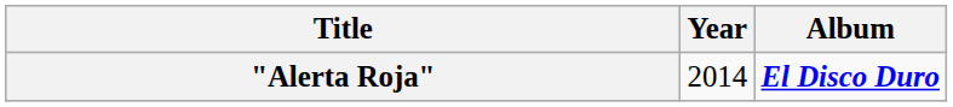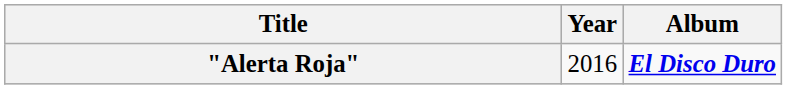 <table class="wikitable plainrowheaders" style="text-align:center;">
 <tr>
 <th scope="col" style="width:22em;">Title</th>
 <th scope="col">Year</th>
 <th scope="col">Album</th>
 </tr>
 <tr>
 <th scope="row">"Alerta Roja"<br></th>
-<td>2014</td>
+<td>2016</td>
 <td><strong><em><a href='#'>El Disco Duro</a></em></strong></td>
 </tr>
 </table>
